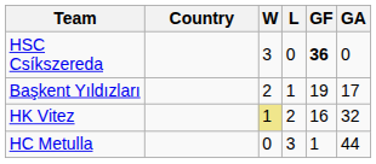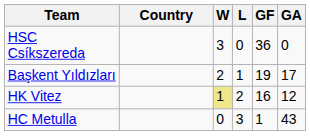 <table class="wikitable">
 <tr>
 <th width="125">Team</th>
 <th width="100">Country</th>
 <th width="15">W</th>
 <th width="15">L</th>
 <th width="15">GF</th>
 <th width="15">GA</th>
 </tr>
 <tr>
 <td><a href='#'>HSC Csíkszereda</a></td>
 <td></td>
 <td>3</td>
 <td>0</td>
-<td><strong>36</strong></td>
+<td>36</td>
 <td>0</td>
 </tr>
 <tr>
 <td><a href='#'>Başkent Yıldızları</a></td>
 <td></td>
 <td>2</td>
 <td>1</td>
 <td>19</td>
 <td>17</td>
 </tr>
 <tr>
 <td><a href='#'>HK Vitez</a></td>
 <td></td>
 <td style="background: khaki;">1</td>
 <td>2</td>
 <td>16</td>
-<td>32</td>
+<td>12</td>
 </tr>
 <tr>
 <td><a href='#'>HC Metulla</a></td>
 <td></td>
 <td>0</td>
 <td>3</td>
 <td>1</td>
-<td>44</td>
+<td>43</td>
 </tr>
 </table>
